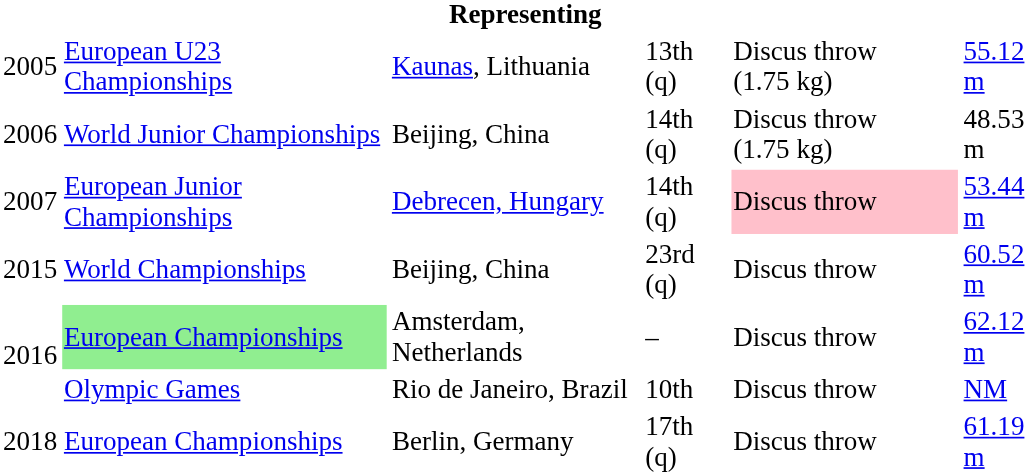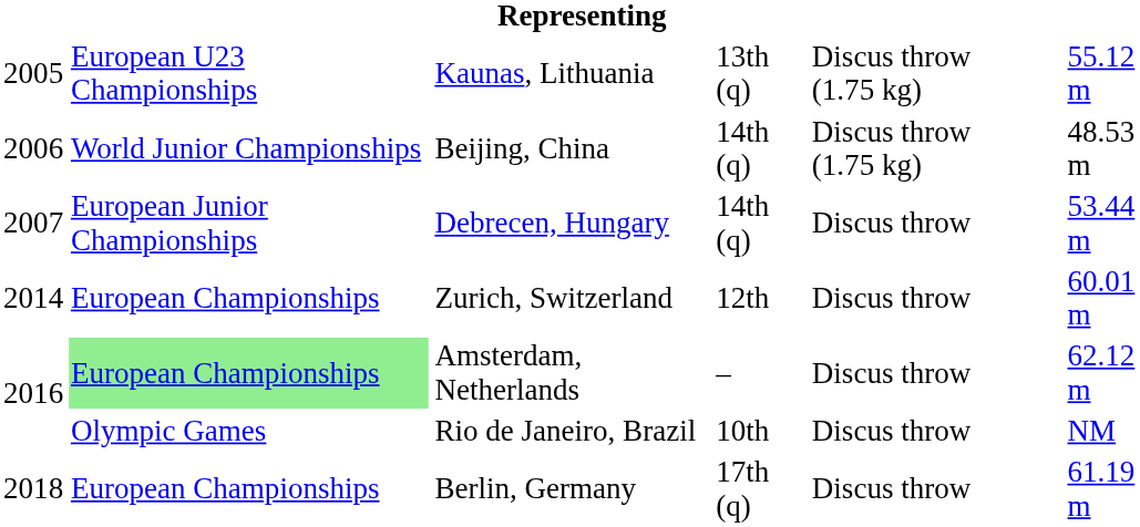 <table>
 <tr>
 <th colspan="6">Representing </th>
 </tr>
 <tr>
 <td>2005</td>
 <td><a href='#'>European U23 Championships</a></td>
 <td><a href='#'>Kaunas</a>, Lithuania</td>
 <td>13th (q)</td>
 <td>Discus throw (1.75 kg)</td>
 <td><a href='#'>55.12 m</a></td>
 </tr>
 <tr>
 <td>2006</td>
 <td><a href='#'>World Junior Championships</a></td>
 <td>Beijing, China</td>
 <td>14th (q)</td>
 <td>Discus throw (1.75 kg)</td>
 <td>48.53 m</td>
 </tr>
 <tr>
 <td>2007</td>
 <td><a href='#'>European Junior Championships</a></td>
 <td><a href='#'>Debrecen, Hungary</a></td>
 <td>14th (q)</td>
-<td style="background: pink;">Discus throw</td>
+<td>Discus throw</td>
 <td><a href='#'>53.44 m</a></td>
 </tr>
 <tr>
-<td>2015</td>
-<td><a href='#'>World Championships</a></td>
-<td>Beijing, China</td>
-<td>23rd (q)</td>
+<td>2014</td>
+<td><a href='#'>European Championships</a></td>
+<td>Zurich, Switzerland</td>
+<td>12th</td>
 <td>Discus throw</td>
-<td><a href='#'>60.52 m</a></td>
+<td><a href='#'>60.01 m</a></td>
 </tr>
 <tr>
 <td rowspan=2>2016</td>
 <td style="background: lightgreen;"><a href='#'>European Championships</a></td>
 <td>Amsterdam, Netherlands</td>
 <td>–</td>
 <td>Discus throw</td>
 <td><a href='#'>62.12 m</a></td>
 </tr>
 <tr>
 <td><a href='#'>Olympic Games</a></td>
 <td>Rio de Janeiro, Brazil</td>
 <td>10th</td>
 <td>Discus throw</td>
 <td><a href='#'>NM</a></td>
 </tr>
 <tr>
 <td>2018</td>
 <td><a href='#'>European Championships</a></td>
 <td>Berlin, Germany</td>
 <td>17th (q)</td>
 <td>Discus throw</td>
 <td><a href='#'>61.19 m</a></td>
 </tr>
 </table>
